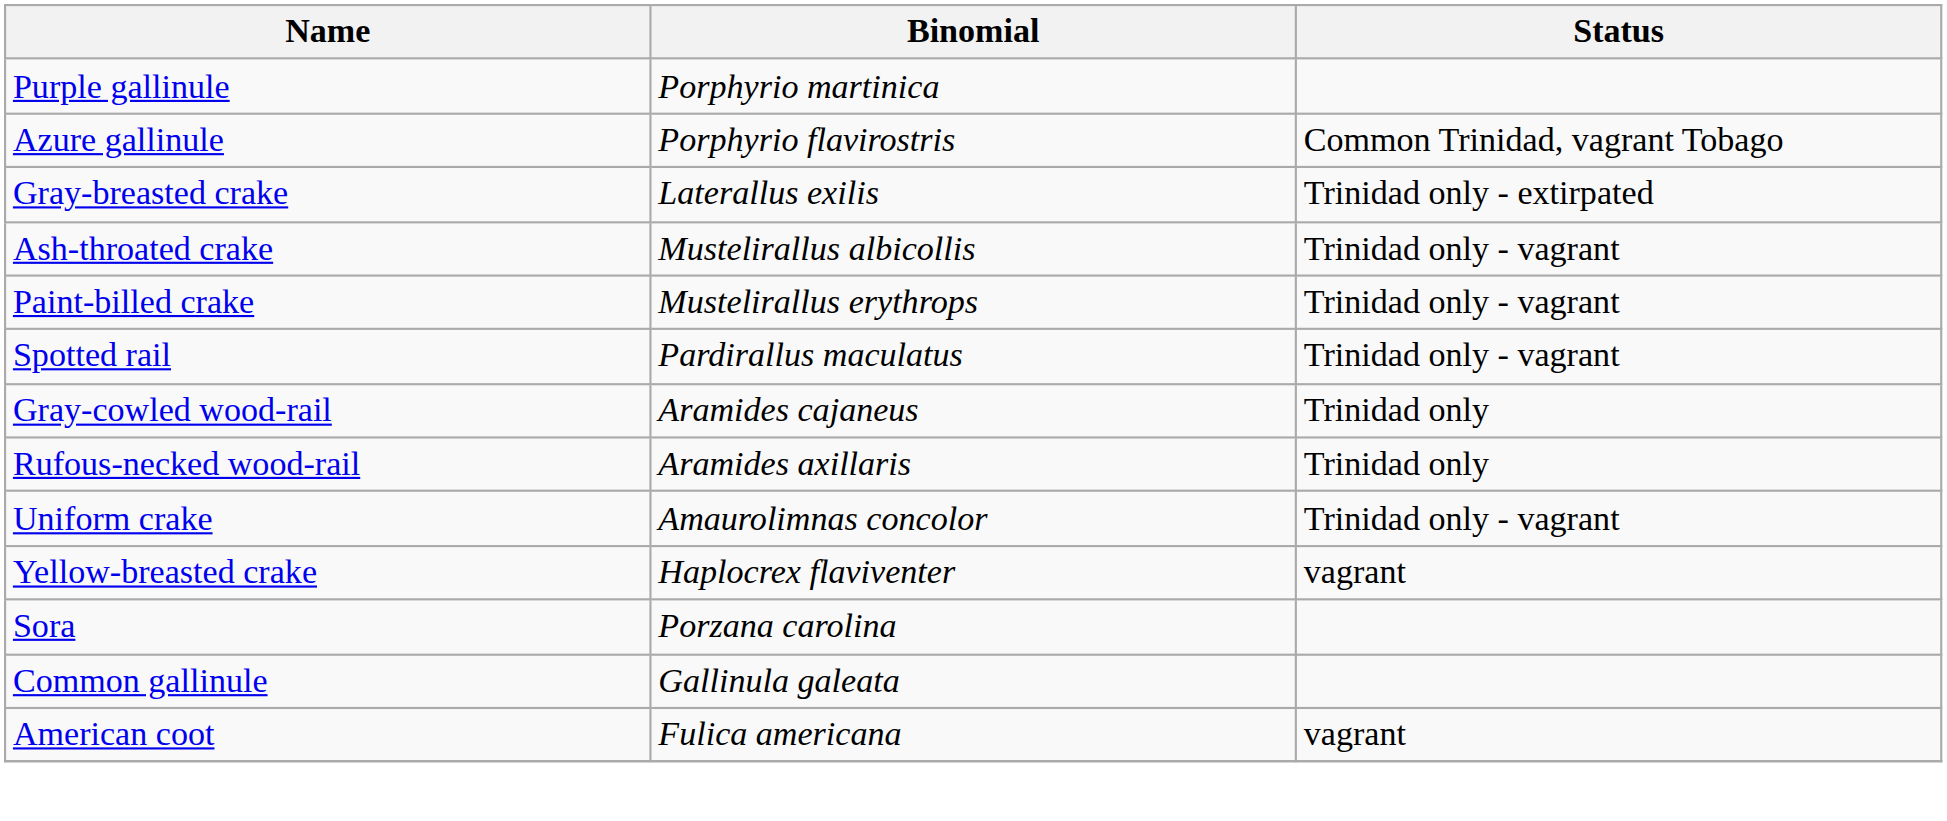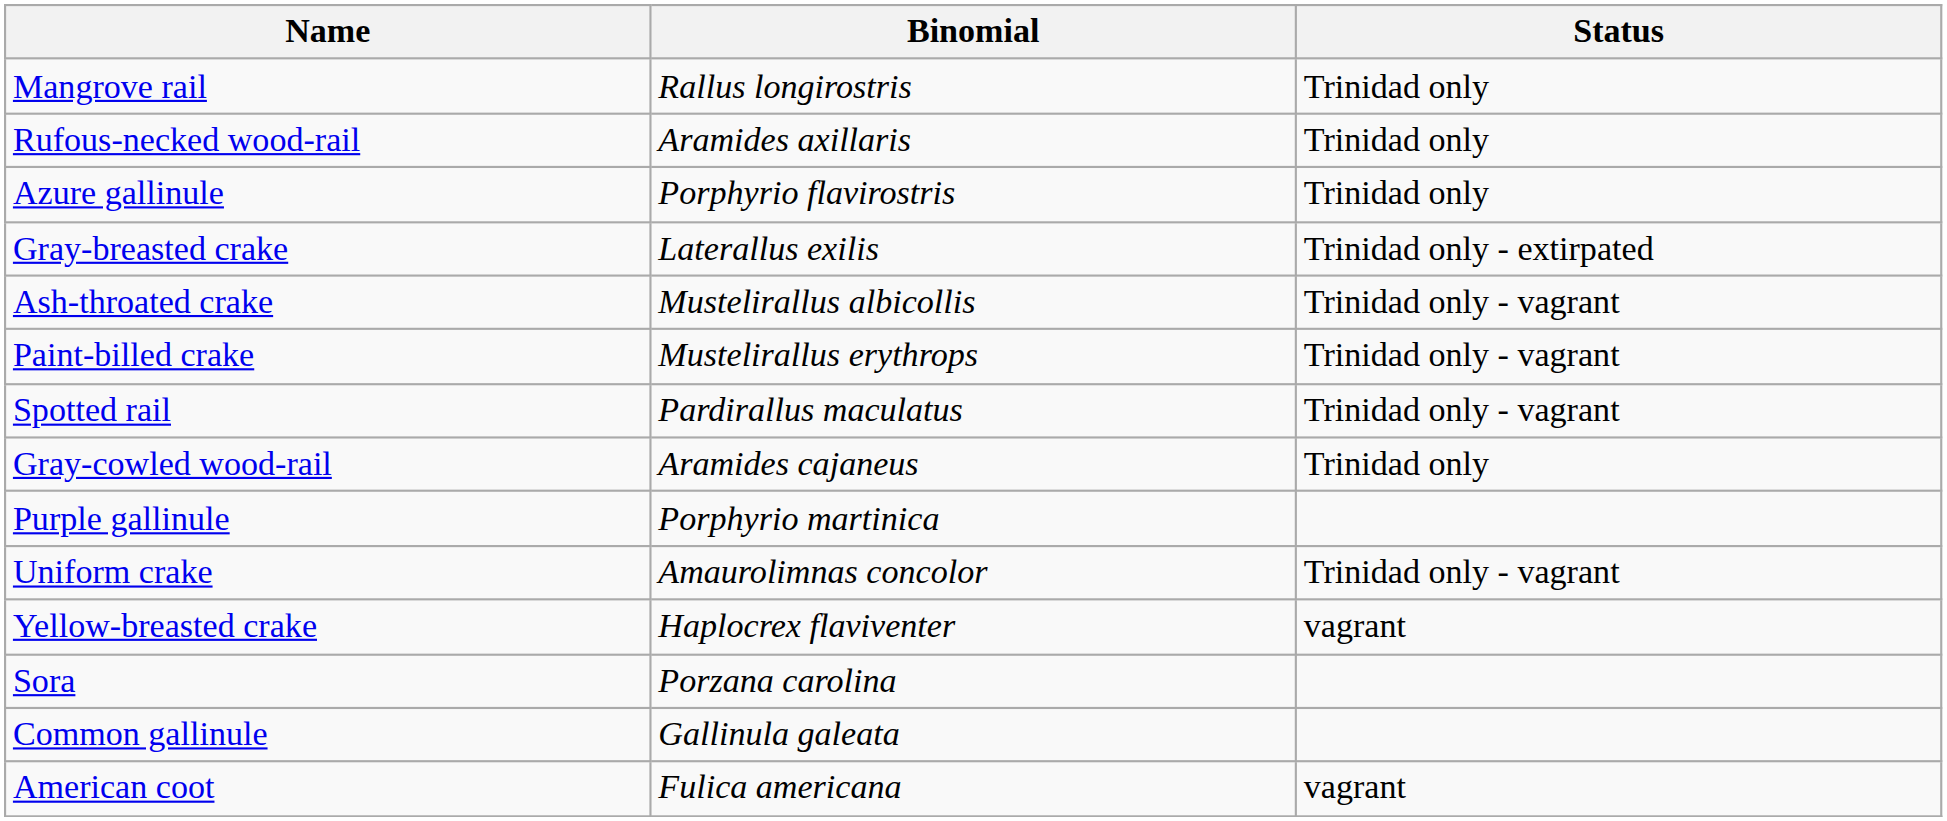 <table width=72% class="wikitable">
 <tr>
 <th width=24%>Name</th>
 <th width=24%>Binomial</th>
 <th width=24%>Status</th>
 </tr>
 <tr>
-<td><a href='#'>Purple gallinule</a></td>
-<td><em>Porphyrio martinica</em></td>
-<td></td>
+<td><a href='#'>Mangrove rail</a></td>
+<td><em>Rallus longirostris</em></td>
+<td>Trinidad only</td>
+</tr>
+<tr>
+<td><a href='#'>Rufous-necked wood-rail</a></td>
+<td><em>Aramides axillaris</em></td>
+<td>Trinidad only</td>
 </tr>
 <tr>
 <td><a href='#'>Azure gallinule</a></td>
 <td><em>Porphyrio flavirostris</em></td>
-<td>Common Trinidad, vagrant Tobago</td>
+<td>Trinidad only</td>
 </tr>
 <tr>
 <td><a href='#'>Gray-breasted crake</a></td>
 <td><em>Laterallus exilis</em></td>
 <td>Trinidad only - extirpated</td>
 </tr>
 <tr>
 <td><a href='#'>Ash-throated crake</a></td>
 <td><em>Mustelirallus albicollis</em></td>
 <td>Trinidad only - vagrant</td>
 </tr>
 <tr>
 <td><a href='#'>Paint-billed crake</a></td>
 <td><em>Mustelirallus erythrops</em></td>
 <td>Trinidad only - vagrant</td>
 </tr>
 <tr>
 <td><a href='#'>Spotted rail</a></td>
 <td><em>Pardirallus maculatus</em></td>
 <td>Trinidad only - vagrant</td>
 </tr>
 <tr>
 <td><a href='#'>Gray-cowled wood-rail</a></td>
 <td><em>Aramides cajaneus</em></td>
 <td>Trinidad only</td>
 </tr>
 <tr>
-<td><a href='#'>Rufous-necked wood-rail</a></td>
-<td><em>Aramides axillaris</em></td>
-<td>Trinidad only</td>
+<td><a href='#'>Purple gallinule</a></td>
+<td><em>Porphyrio martinica</em></td>
+<td></td>
 </tr>
 <tr>
 <td><a href='#'>Uniform crake</a></td>
 <td><em>Amaurolimnas concolor</em></td>
 <td>Trinidad only - vagrant</td>
 </tr>
 <tr>
 <td><a href='#'>Yellow-breasted crake</a></td>
 <td><em>Haplocrex flaviventer</em></td>
 <td>vagrant</td>
 </tr>
 <tr>
 <td><a href='#'>Sora</a></td>
 <td><em>Porzana carolina</em></td>
 <td></td>
 </tr>
 <tr>
 <td><a href='#'>Common gallinule</a></td>
 <td><em>Gallinula galeata</em></td>
 <td></td>
 </tr>
 <tr>
 <td><a href='#'>American coot</a></td>
 <td><em>Fulica americana</em></td>
 <td>vagrant</td>
 </tr>
 <tr>
 </tr>
 </table>
